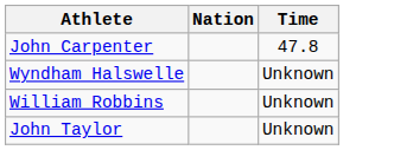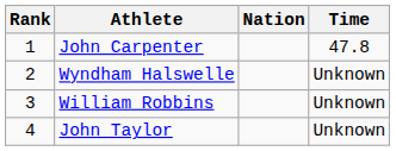 <table class="wikitable sortable" style="text-align:center">
 <tr>
+<th>Rank</th>
 <th>Athlete</th>
 <th>Nation</th>
 <th>Time</th>
 </tr>
 <tr>
+<td>1</td>
 <td align=left data-sort-value="Carpenter, John"><a href='#'>John Carpenter</a></td>
 <td align=left></td>
 <td>47.8</td>
 </tr>
 <tr>
+<td>2</td>
 <td align=left data-sort-value="Halswelle, Wyndham"><a href='#'>Wyndham Halswelle</a></td>
 <td align=left></td>
 <td>Unknown</td>
 </tr>
 <tr>
+<td>3</td>
 <td align=left data-sort-value="Robbins, William"><a href='#'>William Robbins</a></td>
 <td align=left></td>
 <td>Unknown</td>
 </tr>
 <tr>
+<td>4</td>
 <td align=left data-sort-value="Taylor, John"><a href='#'>John Taylor</a></td>
 <td align=left></td>
 <td>Unknown</td>
 </tr>
 </table>
